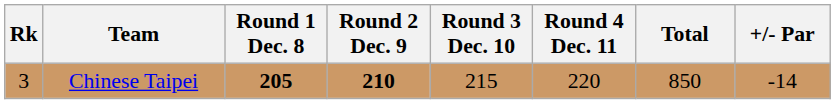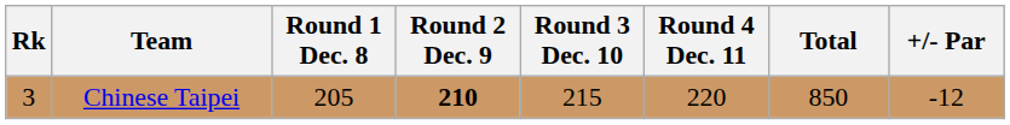 <table class=wikitable style="text-align:center">
 <tr>
 <th width = 10>Rk</th>
 <th width = 150>Team</th>
 <th width = 75>Round 1 <br> Dec. 8</th>
 <th width = 75>Round 2 <br> Dec. 9</th>
 <th width = 75>Round 3 <br> Dec. 10</th>
 <th width = 75>Round 4 <br> Dec. 11</th>
 <th width = 75>Total</th>
 <th width = 75>+/- Par</th>
 </tr>
 <tr bgcolor=CC9966>
 <td>3</td>
 <td><a href='#'>Chinese Taipei</a></td>
-<td><strong>205</strong></td>
+<td>205</td>
 <td><strong>210</strong></td>
 <td>215</td>
 <td>220</td>
 <td>850</td>
-<td>-14</td>
+<td>-12</td>
 </tr>
 </table>
